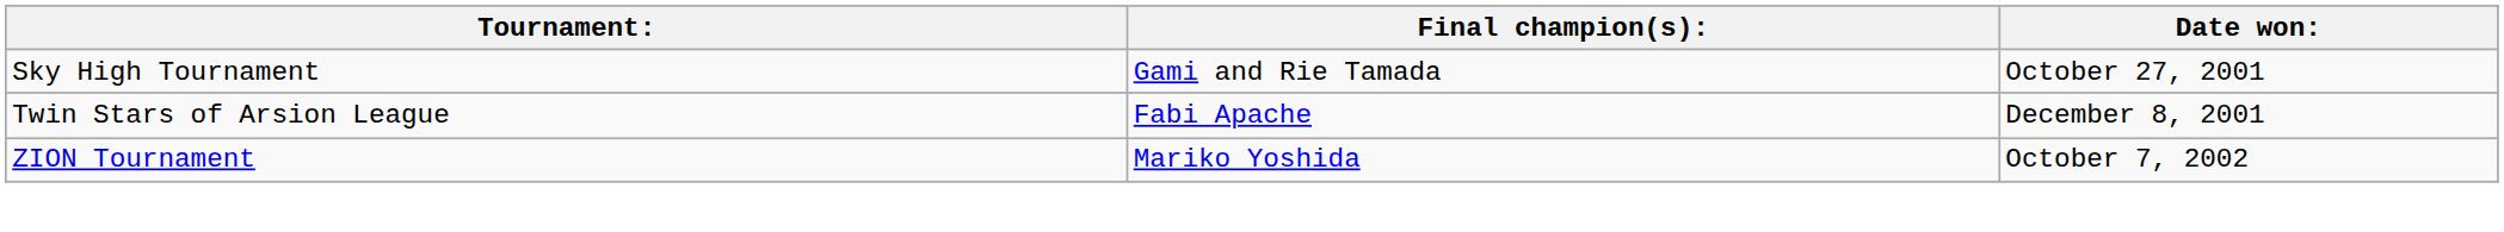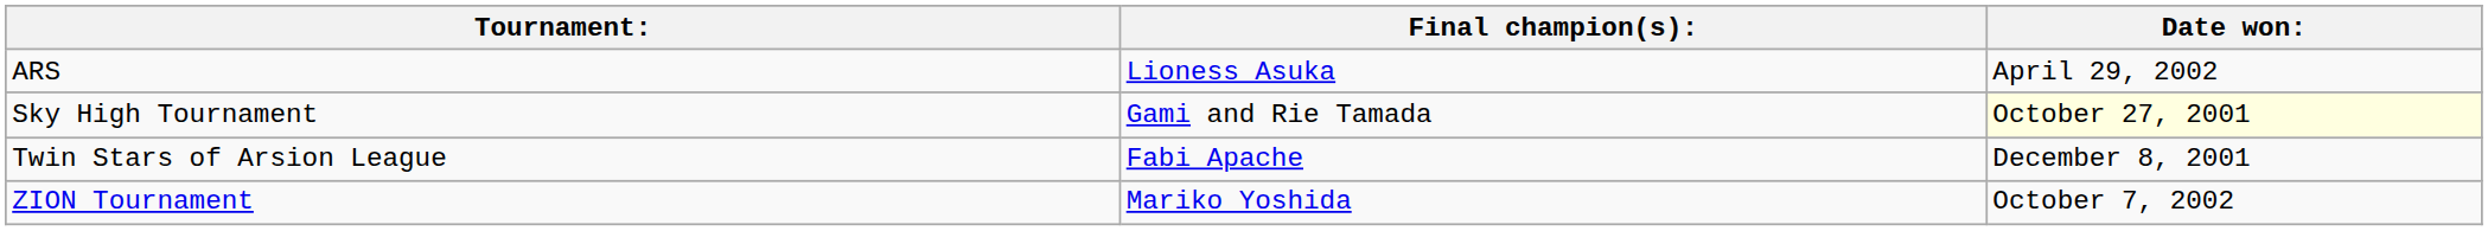 <table class="wikitable" width=95%>
 <tr>
 <th width=45%>Tournament:</th>
 <th width=35%>Final champion(s):</th>
 <th width=20%>Date won:</th>
 </tr>
 <tr>
+<td>ARS</td>
+<td><a href='#'>Lioness Asuka</a></td>
+<td>April 29, 2002</td>
+</tr>
+<tr>
 <td>Sky High Tournament</td>
 <td><a href='#'>Gami</a> and Rie Tamada</td>
-<td>October 27, 2001</td>
+<td style="background: lightyellow;">October 27, 2001</td>
 </tr>
 <tr>
 <td>Twin Stars of Arsion League</td>
 <td><a href='#'>Fabi Apache</a></td>
 <td>December 8, 2001</td>
 </tr>
 <tr>
 <td><a href='#'>ZION Tournament</a></td>
 <td><a href='#'>Mariko Yoshida</a></td>
 <td>October 7, 2002</td>
 </tr>
 </table>
